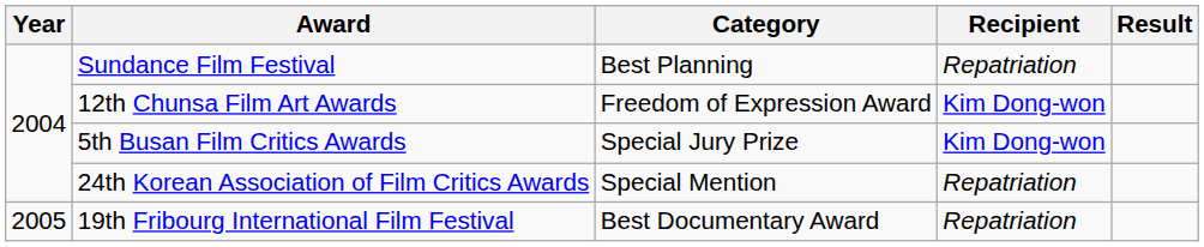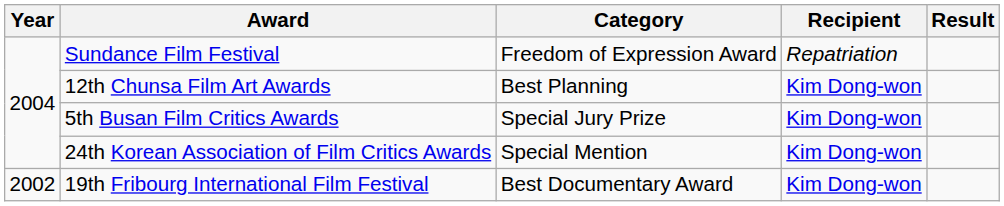 <table class="wikitable">
 <tr>
 <th>Year</th>
 <th>Award</th>
 <th>Category</th>
 <th>Recipient</th>
 <th>Result</th>
 </tr>
 <tr>
 <td rowspan=4>2004</td>
 <td><a href='#'>Sundance Film Festival</a></td>
-<td>Best Planning</td>
+<td>Freedom of Expression Award</td>
 <td><em>Repatriation</em></td>
 <td></td>
 </tr>
 <tr>
 <td>12th <a href='#'>Chunsa Film Art Awards</a></td>
-<td>Freedom of Expression Award</td>
+<td>Best Planning</td>
 <td><a href='#'>Kim Dong-won</a></td>
 <td></td>
 </tr>
 <tr>
 <td>5th <a href='#'>Busan Film Critics Awards</a></td>
 <td>Special Jury Prize</td>
 <td><a href='#'>Kim Dong-won</a></td>
 <td></td>
 </tr>
 <tr>
 <td>24th <a href='#'>Korean Association of Film Critics Awards</a></td>
 <td>Special Mention</td>
-<td><em>Repatriation</em></td>
+<td><a href='#'>Kim Dong-won</a></td>
 <td></td>
 </tr>
 <tr>
-<td>2005</td>
+<td>2002</td>
 <td>19th <a href='#'>Fribourg International Film Festival</a></td>
 <td>Best Documentary Award</td>
-<td><em>Repatriation</em></td>
+<td><a href='#'>Kim Dong-won</a></td>
 <td></td>
 </tr>
 </table>
